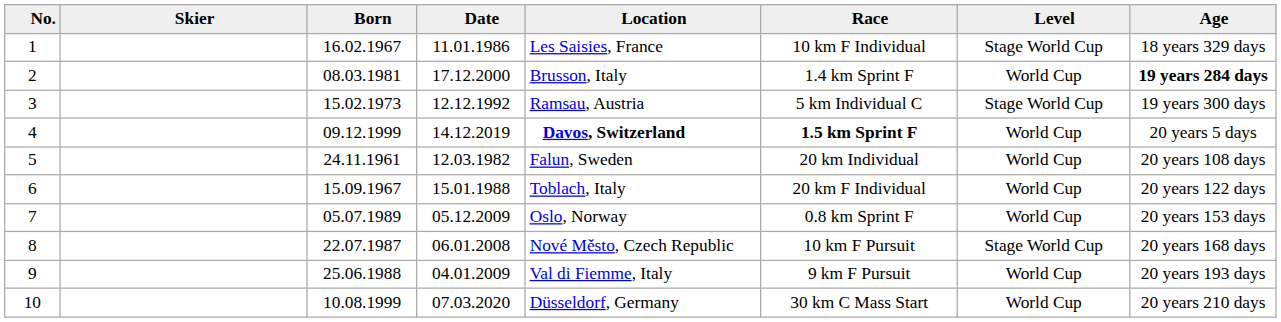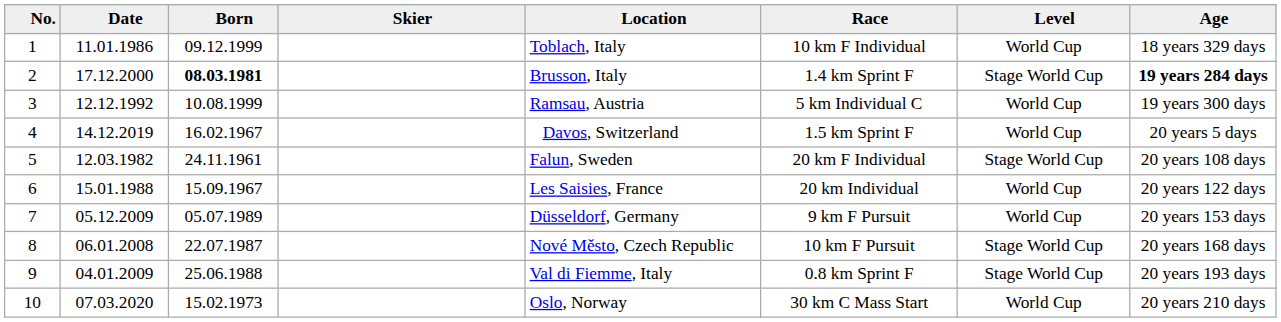 <table class="wikitable sortable" style="background:#fff; font-size:86%; line-height:16px; border:gray solid 1px">
 <tr style="background:#ccc; text-align:center;">
 <th style="width:10px; background:#efefef;">     No.</th>
+<th style="width:80px; background:#efefef;">     Date</th>
+<th style="width:80px; background:#efefef;">     Born</th>
 <th style="width:190px; background:#efefef;">     Skier</th>
-<th style="width:80px; background:#efefef;">     Born</th>
-<th style="width:80px; background:#efefef;">     Date</th>
 <th style="width:180px; background:#efefef;">     Location</th>
 <th style="width:150px; background:#efefef;">     Race</th>
 <th style="width:130px; background:#efefef;">     Level</th>
 <th style="width:110px; background:#efefef;">     Age</th>
 </tr>
 <tr>
 <td align=center>1</td>
+<td align=center>11.01.1986</td>
+<td align=center>09.12.1999</td>
 <td></td>
-<td align=center>16.02.1967</td>
-<td align=center>11.01.1986</td>
-<td align=left> <a href='#'>Les Saisies</a>, France</td>
+<td align=left> <a href='#'>Toblach</a>, Italy</td>
 <td align=center>10 km F Individual</td>
-<td align=center>Stage World Cup</td>
+<td align=center>World Cup</td>
 <td align=center>18 years 329 days</td>
 </tr>
 <tr>
 <td align=center>2</td>
+<td align=center>17.12.2000</td>
+<td align=center><strong>08.03.1981</strong></td>
 <td></td>
-<td align=center>08.03.1981</td>
-<td align=center>17.12.2000</td>
 <td align=left> <a href='#'>Brusson</a>, Italy</td>
 <td align=center>1.4 km Sprint F</td>
-<td align=center>World Cup</td>
+<td align=center>Stage World Cup</td>
 <td align=center><strong>19 years 284 days</strong></td>
 </tr>
 <tr>
 <td align=center>3</td>
+<td align=center>12.12.1992</td>
+<td align=center>10.08.1999</td>
 <td></td>
-<td align=center>15.02.1973</td>
-<td align=center>12.12.1992</td>
 <td align=left> <a href='#'>Ramsau</a>, Austria</td>
 <td align=center>5 km Individual C</td>
-<td align=center>Stage World Cup</td>
+<td align=center>World Cup</td>
 <td align=center>19 years 300 days</td>
 </tr>
 <tr>
 <td align=center>4</td>
+<td align=center>14.12.2019</td>
+<td align=center>16.02.1967</td>
 <td></td>
-<td align=center>09.12.1999</td>
-<td align=center>14.12.2019</td>
-<td align=left><strong>   <a href='#'>Davos</a>, Switzerland</strong></td>
-<td align=center><strong>1.5 km Sprint F</strong></td>
+<td align=left>   <a href='#'>Davos</a>, Switzerland</td>
+<td align=center>1.5 km Sprint F</td>
 <td align=center>World Cup</td>
 <td align=center>20 years 5 days</td>
 </tr>
 <tr>
 <td align=center>5</td>
+<td align=center>12.03.1982</td>
+<td align=center>24.11.1961</td>
 <td></td>
-<td align=center>24.11.1961</td>
-<td align=center>12.03.1982</td>
 <td align=left> <a href='#'>Falun</a>, Sweden</td>
-<td align=center>20 km Individual</td>
-<td align=center>World Cup</td>
+<td align=center>20 km F Individual</td>
+<td align=center>Stage World Cup</td>
 <td align=center>20 years 108 days</td>
 </tr>
 <tr>
 <td align=center>6</td>
+<td align=center>15.01.1988</td>
+<td align=center>15.09.1967</td>
 <td></td>
-<td align=center>15.09.1967</td>
-<td align=center>15.01.1988</td>
-<td align=left> <a href='#'>Toblach</a>, Italy</td>
-<td align=center>20 km F Individual</td>
+<td align=left> <a href='#'>Les Saisies</a>, France</td>
+<td align=center>20 km Individual</td>
 <td align=center>World Cup</td>
 <td align=center>20 years 122 days</td>
 </tr>
 <tr>
 <td align=center>7</td>
+<td align=center>05.12.2009</td>
+<td align=center>05.07.1989</td>
 <td></td>
-<td align=center>05.07.1989</td>
-<td align=center>05.12.2009</td>
-<td align=left> <a href='#'>Oslo</a>, Norway</td>
-<td align=center>0.8 km Sprint F</td>
+<td align=left> <a href='#'>Düsseldorf</a>, Germany</td>
+<td align=center>9 km F Pursuit</td>
 <td align=center>World Cup</td>
 <td align=center>20 years 153 days</td>
 </tr>
 <tr>
 <td align=center>8</td>
+<td align=center>06.01.2008</td>
+<td align=center>22.07.1987</td>
 <td></td>
-<td align=center>22.07.1987</td>
-<td align=center>06.01.2008</td>
 <td align=left> <a href='#'>Nové Město</a>, Czech Republic</td>
 <td align=center>10 km F Pursuit</td>
 <td align=center>Stage World Cup</td>
 <td align=center>20 years 168 days</td>
 </tr>
 <tr>
 <td align=center>9</td>
+<td align=center>04.01.2009</td>
+<td align=center>25.06.1988</td>
 <td></td>
-<td align=center>25.06.1988</td>
-<td align=center>04.01.2009</td>
 <td align=left> <a href='#'>Val di Fiemme</a>, Italy</td>
-<td align=center>9 km F Pursuit</td>
-<td align=center>World Cup</td>
+<td align=center>0.8 km Sprint F</td>
+<td align=center>Stage World Cup</td>
 <td align=center>20 years 193 days</td>
 </tr>
 <tr>
 <td align=center>10</td>
+<td align=center>07.03.2020</td>
+<td align=center>15.02.1973</td>
 <td></td>
-<td align=center>10.08.1999</td>
-<td align=center>07.03.2020</td>
-<td align=left> <a href='#'>Düsseldorf</a>, Germany</td>
+<td align=left> <a href='#'>Oslo</a>, Norway</td>
 <td align=center>30 km C Mass Start</td>
 <td align=center>World Cup</td>
 <td align=center>20 years 210 days</td>
 </tr>
 </table>
